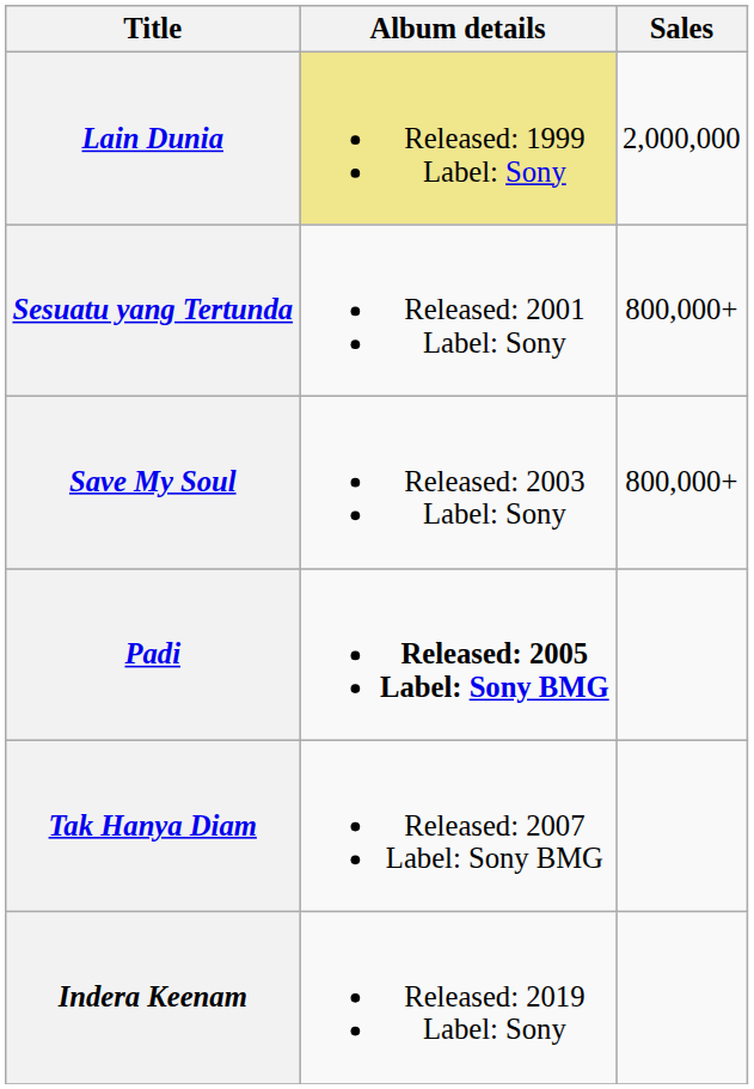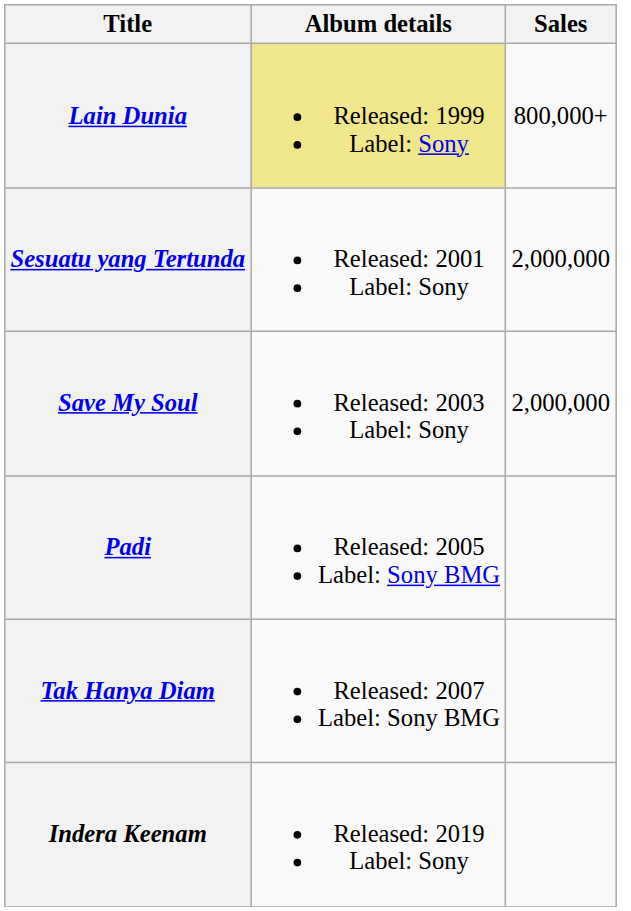 <table class="wikitable plainrowheaders" style="text-align:center;">
 <tr>
 <th scope="col">Title</th>
 <th scope="col">Album details</th>
 <th scope="col">Sales</th>
 </tr>
 <tr>
 <th scope="row"><em><a href='#'>Lain Dunia </a></em></th>
 <td style="background: khaki;"><br><ul><li>Released: 1999</li><li>Label: <a href='#'>Sony</a></li></ul></td>
-<td>2,000,000</td>
+<td>800,000+</td>
 </tr>
 <tr>
 <th scope="row"><em><a href='#'>Sesuatu yang Tertunda</a></em></th>
 <td><br><ul><li>Released: 2001</li><li>Label: Sony</li></ul></td>
-<td>800,000+</td>
+<td>2,000,000</td>
 </tr>
 <tr>
 <th scope="row"><em><a href='#'>Save My Soul</a></em></th>
 <td><br><ul><li>Released: 2003</li><li>Label: Sony</li></ul></td>
-<td>800,000+</td>
+<td>2,000,000</td>
 </tr>
 <tr>
 <th scope="row"><em><a href='#'>Padi</a></em></th>
-<td><strong><br><ul><li>Released: 2005</li><li>Label: <a href='#'>Sony BMG</a></li></ul></strong></td>
+<td><br><ul><li>Released: 2005</li><li>Label: <a href='#'>Sony BMG</a></li></ul></td>
 <td></td>
 </tr>
 <tr>
 <th scope="row"><em><a href='#'>Tak Hanya Diam</a></em></th>
 <td><br><ul><li>Released: 2007</li><li>Label: Sony BMG</li></ul></td>
 <td></td>
 </tr>
 <tr>
 <th scope="row"><em>Indera Keenam</em></th>
 <td><br><ul><li>Released: 2019</li><li>Label: Sony</li></ul></td>
 <td></td>
 </tr>
 <tr>
 </tr>
 </table>
